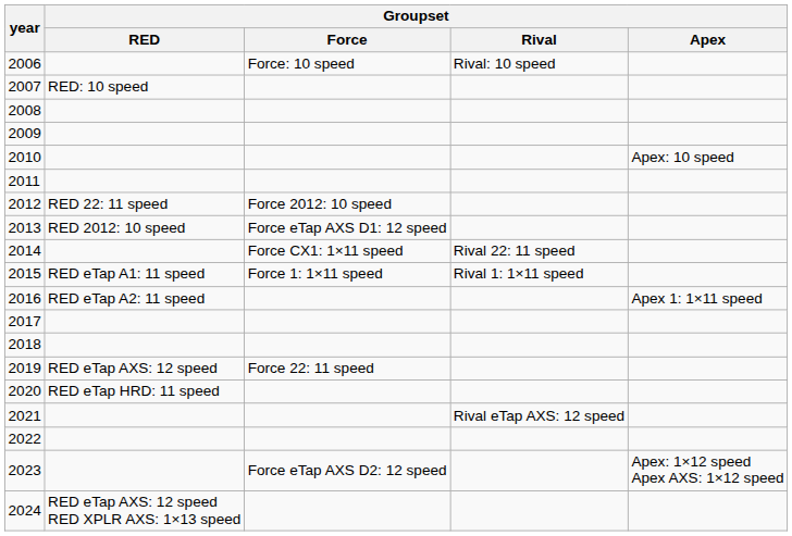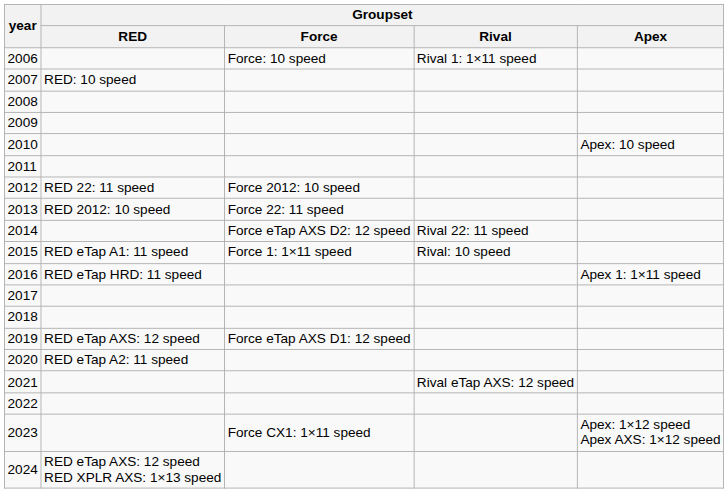 <table class="wikitable sortable">
 <tr>
 <th rowspan=2>year</th>
 <th colspan=4>Groupset</th>
 </tr>
 <tr>
 <th>RED</th>
 <th>Force</th>
 <th>Rival</th>
 <th>Apex</th>
 </tr>
 <tr>
 <td>2006</td>
 <td></td>
 <td>Force: 10 speed</td>
-<td>Rival: 10 speed</td>
+<td>Rival 1: 1×11 speed</td>
 <td></td>
 </tr>
 <tr>
 <td>2007</td>
 <td>RED: 10 speed</td>
 <td></td>
 <td></td>
 <td></td>
 </tr>
 <tr>
 <td>2008</td>
 <td></td>
 <td></td>
 <td></td>
 <td></td>
 </tr>
 <tr>
 <td>2009</td>
 <td></td>
 <td></td>
 <td></td>
 <td></td>
 </tr>
 <tr>
 <td>2010</td>
 <td></td>
 <td></td>
 <td></td>
 <td>Apex: 10 speed</td>
 </tr>
 <tr>
 <td>2011</td>
 <td></td>
 <td></td>
 <td></td>
 <td></td>
 </tr>
 <tr>
 <td>2012</td>
 <td>RED 22: 11 speed</td>
 <td>Force 2012: 10 speed</td>
 <td></td>
 <td></td>
 </tr>
 <tr>
 <td>2013</td>
 <td>RED 2012: 10 speed</td>
-<td>Force eTap AXS D1: 12 speed</td>
+<td>Force 22: 11 speed</td>
 <td></td>
 <td></td>
 </tr>
 <tr>
 <td>2014</td>
 <td></td>
-<td>Force CX1: 1×11 speed</td>
+<td>Force eTap AXS D2: 12 speed</td>
 <td>Rival 22: 11 speed</td>
 <td></td>
 </tr>
 <tr>
 <td>2015</td>
 <td>RED eTap A1: 11 speed</td>
 <td>Force 1: 1×11 speed</td>
-<td>Rival 1: 1×11 speed</td>
+<td>Rival: 10 speed</td>
 <td></td>
 </tr>
 <tr>
 <td>2016</td>
-<td>RED eTap A2: 11 speed</td>
+<td>RED eTap HRD: 11 speed</td>
 <td></td>
 <td></td>
 <td>Apex 1: 1×11 speed</td>
 </tr>
 <tr>
 <td>2017</td>
 <td></td>
 <td></td>
 <td></td>
 <td></td>
 </tr>
 <tr>
 <td>2018</td>
 <td></td>
 <td></td>
 <td></td>
 <td></td>
 </tr>
 <tr>
 <td>2019</td>
 <td>RED eTap AXS: 12 speed</td>
-<td>Force 22: 11 speed</td>
+<td>Force eTap AXS D1: 12 speed</td>
 <td></td>
 <td></td>
 </tr>
 <tr>
 <td>2020</td>
-<td>RED eTap HRD: 11 speed</td>
+<td>RED eTap A2: 11 speed</td>
 <td></td>
 <td></td>
 <td></td>
 </tr>
 <tr>
 <td>2021</td>
 <td></td>
 <td></td>
 <td>Rival eTap AXS: 12 speed</td>
 <td></td>
 </tr>
 <tr>
 <td>2022</td>
 <td></td>
 <td></td>
 <td></td>
 <td></td>
 </tr>
 <tr>
 <td>2023</td>
 <td></td>
-<td>Force eTap AXS D2: 12 speed</td>
+<td>Force CX1: 1×11 speed</td>
 <td></td>
 <td>Apex: 1×12 speed<br>Apex AXS: 1×12 speed</td>
 </tr>
 <tr>
 <td>2024</td>
 <td>RED eTap AXS: 12 speed<br>RED XPLR AXS: 1×13 speed</td>
 <td></td>
 <td></td>
 <td></td>
 </tr>
 </table>
